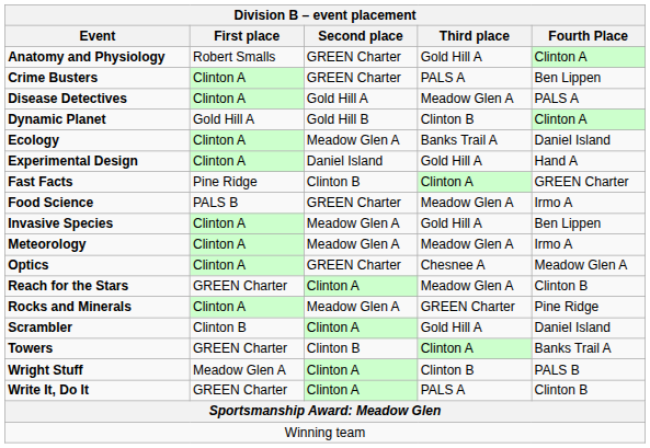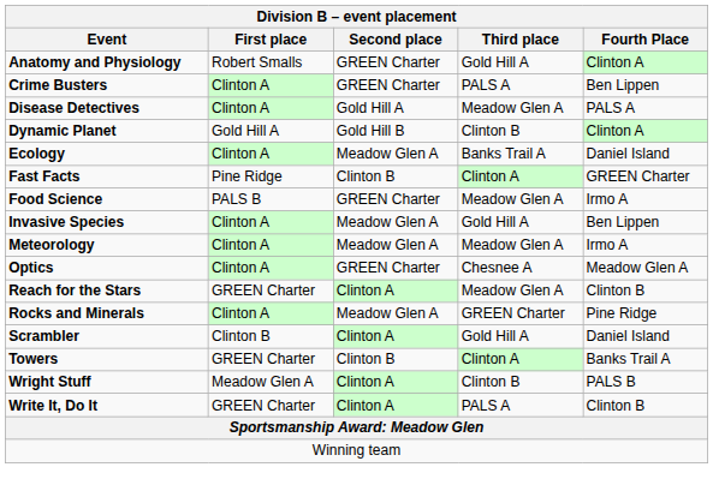 <table class="wikitable collapsible collapsed" style="float:left; width:780px">
 <tr>
 <th colspan=5>Division B – event placement</th>
 </tr>
 <tr>
 <th>Event</th>
 <th>First place</th>
 <th>Second place</th>
 <th>Third place</th>
 <th>Fourth Place</th>
 </tr>
 <tr>
 <td><strong>Anatomy and Physiology</strong></td>
 <td>Robert Smalls</td>
 <td>GREEN Charter</td>
 <td>Gold Hill A</td>
 <td style="background: #ccffcc">Clinton A</td>
 </tr>
 <tr>
 <td><strong>Crime Busters</strong></td>
 <td style="background: #ccffcc">Clinton A</td>
 <td>GREEN Charter</td>
 <td>PALS A</td>
 <td>Ben Lippen</td>
 </tr>
 <tr>
 <td><strong>Disease Detectives</strong></td>
 <td style="background: #ccffcc">Clinton A</td>
 <td>Gold Hill A</td>
 <td>Meadow Glen A</td>
 <td>PALS A</td>
 </tr>
 <tr>
 <td><strong>Dynamic Planet</strong></td>
 <td>Gold Hill A</td>
 <td>Gold Hill B</td>
 <td>Clinton B</td>
 <td style="background: #ccffcc">Clinton A</td>
 </tr>
 <tr>
 <td><strong>Ecology</strong></td>
 <td style="background: #ccffcc">Clinton A</td>
 <td>Meadow Glen A</td>
 <td>Banks Trail A</td>
 <td>Daniel Island</td>
-</tr>
-<tr>
-<td><strong>Experimental Design</strong></td>
-<td style="background: #ccffcc">Clinton A</td>
-<td>Daniel Island</td>
-<td>Gold Hill A</td>
-<td>Hand A</td>
 </tr>
 <tr>
 <td><strong>Fast Facts</strong></td>
 <td>Pine Ridge</td>
 <td>Clinton B</td>
 <td style="background: #ccffcc">Clinton A</td>
 <td>GREEN Charter</td>
 </tr>
 <tr>
 <td><strong>Food Science</strong></td>
 <td>PALS B</td>
 <td>GREEN Charter</td>
 <td>Meadow Glen A</td>
 <td>Irmo A</td>
 </tr>
 <tr>
 <td><strong>Invasive Species</strong></td>
 <td style="background: #ccffcc">Clinton A</td>
 <td>Meadow Glen A</td>
 <td>Gold Hill A</td>
 <td>Ben Lippen</td>
 </tr>
 <tr>
 <td><strong>Meteorology</strong></td>
 <td style="background: #ccffcc">Clinton A</td>
 <td>Meadow Glen A</td>
 <td>Meadow Glen A</td>
 <td>Irmo A</td>
 </tr>
 <tr>
 <td><strong>Optics</strong></td>
 <td style="background: #ccffcc">Clinton A</td>
 <td>GREEN Charter</td>
 <td>Chesnee A</td>
 <td>Meadow Glen A</td>
 </tr>
 <tr>
 <td><strong>Reach for the Stars</strong></td>
 <td>GREEN Charter</td>
 <td style="background: #ccffcc">Clinton A</td>
 <td>Meadow Glen A</td>
 <td>Clinton B</td>
 </tr>
 <tr>
 <td><strong>Rocks and Minerals</strong></td>
 <td style="background: #ccffcc">Clinton A</td>
 <td>Meadow Glen A</td>
 <td>GREEN Charter</td>
 <td>Pine Ridge</td>
 </tr>
 <tr>
 <td><strong>Scrambler</strong></td>
 <td>Clinton B</td>
 <td style="background: #ccffcc">Clinton A</td>
 <td>Gold Hill A</td>
 <td>Daniel Island</td>
 </tr>
 <tr>
 <td><strong>Towers</strong></td>
 <td>GREEN Charter</td>
 <td>Clinton B</td>
 <td style="background: #ccffcc">Clinton A</td>
 <td>Banks Trail A</td>
 </tr>
 <tr>
 <td><strong>Wright Stuff</strong></td>
 <td>Meadow Glen A</td>
 <td style="background: #ccffcc">Clinton A</td>
 <td>Clinton B</td>
 <td>PALS B</td>
 </tr>
 <tr>
 <td><strong>Write It, Do It</strong></td>
 <td>GREEN Charter</td>
 <td style="background: #ccffcc">Clinton A</td>
 <td>PALS A</td>
 <td>Clinton B</td>
 </tr>
 <tr>
 <th colspan=5><em>Sportsmanship Award: Meadow Glen</em></th>
 </tr>
 <tr>
 <td colspan=5 style=text-align:center> Winning team</td>
 </tr>
 </table>
